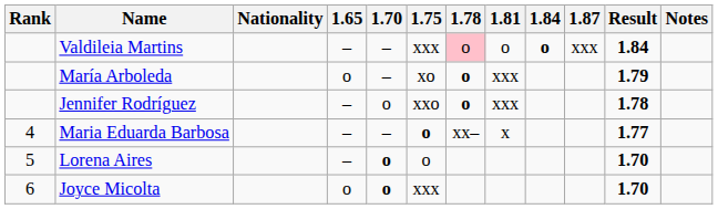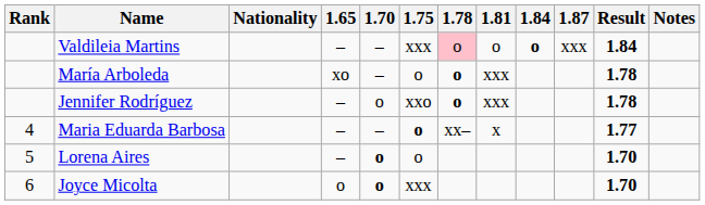 <table class="wikitable sortable" style="text-align:center">
 <tr>
 <th>Rank</th>
 <th>Name</th>
 <th>Nationality</th>
 <th>1.65</th>
 <th>1.70</th>
 <th>1.75</th>
 <th>1.78</th>
 <th>1.81</th>
 <th>1.84</th>
 <th>1.87</th>
 <th>Result</th>
 <th>Notes</th>
 </tr>
 <tr>
 <td></td>
 <td align=left><a href='#'>Valdileia Martins</a></td>
 <td align=left></td>
 <td>–</td>
 <td>–</td>
 <td>xxx</td>
 <td style="background: pink;">o</td>
 <td>o</td>
 <td><strong>o</strong></td>
 <td>xxx</td>
 <td><strong>1.84</strong></td>
 <td></td>
 </tr>
 <tr>
 <td></td>
 <td align=left><a href='#'>María Arboleda</a></td>
 <td align=left></td>
+<td>xo</td>
+<td>–</td>
 <td>o</td>
-<td>–</td>
-<td>xo</td>
 <td><strong>o</strong></td>
 <td>xxx</td>
 <td></td>
 <td></td>
-<td><strong>1.79</strong></td>
+<td><strong>1.78</strong></td>
 <td></td>
 </tr>
 <tr>
 <td></td>
 <td align=left><a href='#'>Jennifer Rodríguez</a></td>
 <td align=left></td>
 <td>–</td>
 <td>o</td>
 <td>xxo</td>
 <td><strong>o</strong></td>
 <td>xxx</td>
 <td></td>
 <td></td>
 <td><strong>1.78</strong></td>
 <td></td>
 </tr>
 <tr>
 <td>4</td>
 <td align=left><a href='#'>Maria Eduarda Barbosa</a></td>
 <td align=left></td>
 <td>–</td>
 <td>–</td>
 <td><strong>o</strong></td>
 <td>xx–</td>
 <td>x</td>
 <td></td>
 <td></td>
 <td><strong>1.77</strong></td>
 <td></td>
 </tr>
 <tr>
 <td>5</td>
 <td align=left><a href='#'>Lorena Aires</a></td>
 <td align=left></td>
 <td>–</td>
 <td><strong>o</strong></td>
 <td>o</td>
 <td></td>
 <td></td>
 <td></td>
 <td></td>
 <td><strong>1.70</strong></td>
 <td></td>
 </tr>
 <tr>
 <td>6</td>
 <td align=left><a href='#'>Joyce Micolta</a></td>
 <td align=left></td>
 <td>o</td>
 <td><strong>o</strong></td>
 <td>xxx</td>
 <td></td>
 <td></td>
 <td></td>
 <td></td>
 <td><strong>1.70</strong></td>
 <td></td>
 </tr>
 </table>
